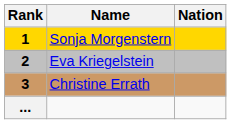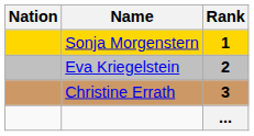 <table class="wikitable">
 <tr>
+<th>Nation</th>
+<th>Name</th>
 <th>Rank</th>
-<th>Name</th>
-<th>Nation</th>
 </tr>
 <tr bgcolor="gold">
+<td></td>
+<td><a href='#'>Sonja Morgenstern</a></td>
 <td align="center"><strong>1</strong></td>
-<td><a href='#'>Sonja Morgenstern</a></td>
-<td></td>
 </tr>
 <tr bgcolor="silver">
+<td></td>
+<td><a href='#'>Eva Kriegelstein</a></td>
 <td align="center"><strong>2</strong></td>
-<td><a href='#'>Eva Kriegelstein</a></td>
-<td></td>
 </tr>
 <tr bgcolor="cc9966">
+<td></td>
+<td><a href='#'>Christine Errath</a></td>
 <td align="center"><strong>3</strong></td>
-<td><a href='#'>Christine Errath</a></td>
-<td></td>
 </tr>
 <tr>
-<th>...</th>
 <td></td>
 <td></td>
+<th>...</th>
 </tr>
 </table>
